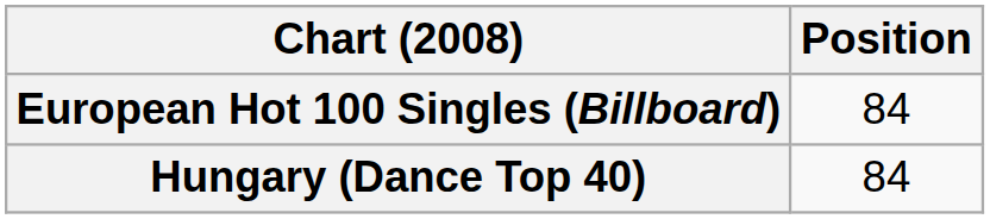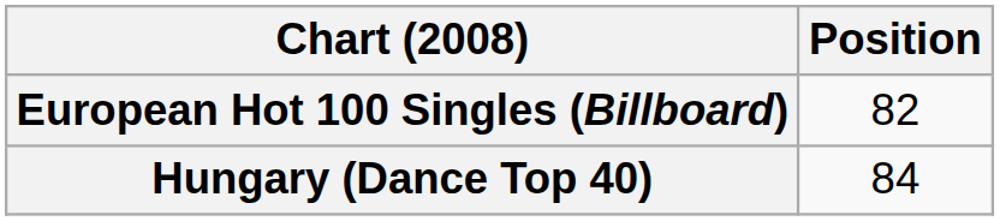 <table class="wikitable sortable plainrowheaders" style="text-align:center">
 <tr>
 <th scope="col">Chart (2008)</th>
 <th scope="col">Position</th>
 </tr>
 <tr>
 <th scope="row">European Hot 100 Singles (<em>Billboard</em>)</th>
-<td>84</td>
+<td>82</td>
 </tr>
 <tr>
 <th scope="row">Hungary (Dance Top 40)</th>
 <td>84</td>
 </tr>
 </table>
